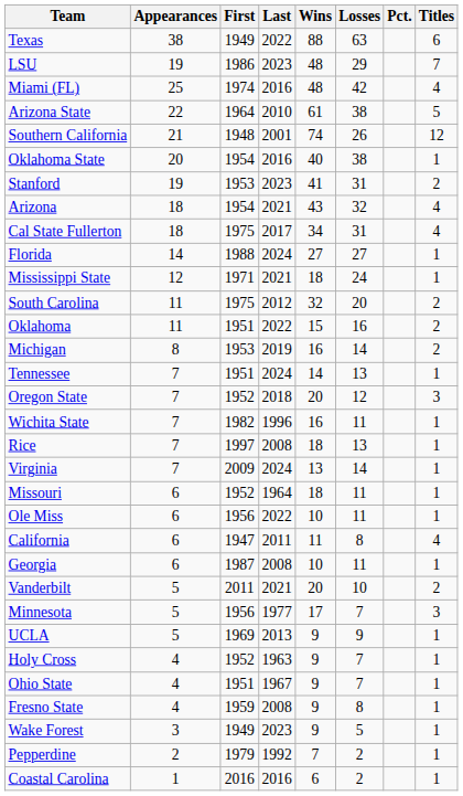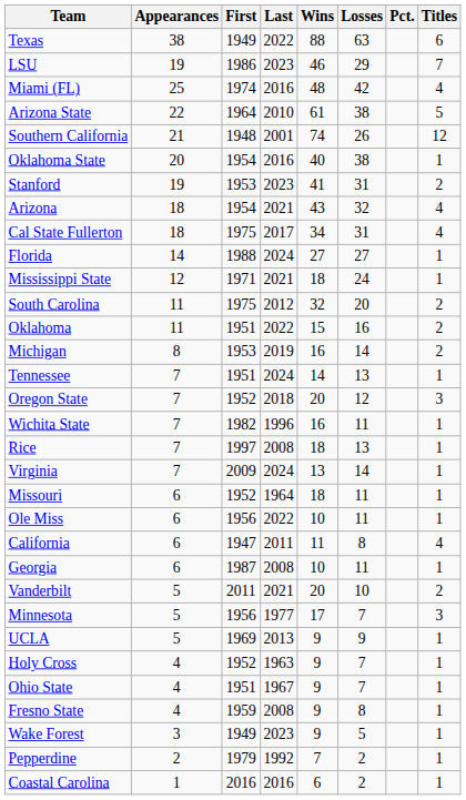 <table class="wikitable sortable" style="text-align:center;">
 <tr>
 <th>Team</th>
 <th>Appearances</th>
 <th>First</th>
 <th>Last</th>
 <th>Wins</th>
 <th>Losses</th>
 <th>Pct.</th>
 <th>Titles</th>
 </tr>
 <tr>
 <td style="text-align:left;"><a href='#'>Texas</a></td>
 <td>38</td>
 <td>1949</td>
 <td>2022</td>
 <td>88</td>
 <td>63</td>
 <td></td>
 <td>6</td>
 </tr>
 <tr>
 <td style="text-align:left;"><a href='#'>LSU</a></td>
 <td>19</td>
 <td>1986</td>
 <td>2023</td>
-<td>48</td>
+<td>46</td>
 <td>29</td>
 <td></td>
 <td>7</td>
 </tr>
 <tr>
 <td style="text-align:left;"><a href='#'>Miami (FL)</a></td>
 <td>25</td>
 <td>1974</td>
 <td>2016</td>
 <td>48</td>
 <td>42</td>
 <td></td>
 <td>4</td>
 </tr>
 <tr>
 <td style="text-align:left;"><a href='#'>Arizona State</a></td>
 <td>22</td>
 <td>1964</td>
 <td>2010</td>
 <td>61</td>
 <td>38</td>
 <td></td>
 <td>5</td>
 </tr>
 <tr>
 <td style="text-align:left;"><a href='#'>Southern California</a></td>
 <td>21</td>
 <td>1948</td>
 <td>2001</td>
 <td>74</td>
 <td>26</td>
 <td></td>
 <td>12</td>
 </tr>
 <tr>
 <td style="text-align:left;"><a href='#'>Oklahoma State</a></td>
 <td>20</td>
 <td>1954</td>
 <td>2016</td>
 <td>40</td>
 <td>38</td>
 <td></td>
 <td>1</td>
 </tr>
 <tr>
 <td style="text-align:left;"><a href='#'>Stanford</a></td>
 <td>19</td>
 <td>1953</td>
 <td>2023</td>
 <td>41</td>
 <td>31</td>
 <td></td>
 <td>2</td>
 </tr>
 <tr>
 <td style="text-align:left;"><a href='#'>Arizona</a></td>
 <td>18</td>
 <td>1954</td>
 <td>2021</td>
 <td>43</td>
 <td>32</td>
 <td></td>
 <td>4</td>
 </tr>
 <tr>
 <td style="text-align:left;"><a href='#'>Cal State Fullerton</a></td>
 <td>18</td>
 <td>1975</td>
 <td>2017</td>
 <td>34</td>
 <td>31</td>
 <td></td>
 <td>4</td>
 </tr>
 <tr>
 <td style="text-align:left;"><a href='#'>Florida</a></td>
 <td>14</td>
 <td>1988</td>
 <td>2024</td>
 <td>27</td>
 <td>27</td>
 <td></td>
 <td>1</td>
 </tr>
 <tr>
 <td style="text-align:left;"><a href='#'>Mississippi State</a></td>
 <td>12</td>
 <td>1971</td>
 <td>2021</td>
 <td>18</td>
 <td>24</td>
 <td></td>
 <td>1</td>
 </tr>
 <tr>
 <td style="text-align:left;"><a href='#'>South Carolina</a></td>
 <td>11</td>
 <td>1975</td>
 <td>2012</td>
 <td>32</td>
 <td>20</td>
 <td></td>
 <td>2</td>
 </tr>
 <tr>
 <td style="text-align:left;"><a href='#'>Oklahoma</a></td>
 <td>11</td>
 <td>1951</td>
 <td>2022</td>
 <td>15</td>
 <td>16</td>
 <td></td>
 <td>2</td>
 </tr>
 <tr>
 <td style="text-align:left;"><a href='#'>Michigan</a></td>
 <td>8</td>
 <td>1953</td>
 <td>2019</td>
 <td>16</td>
 <td>14</td>
 <td></td>
 <td>2</td>
 </tr>
 <tr>
 <td style="text-align:left;"><a href='#'>Tennessee</a></td>
 <td>7</td>
 <td>1951</td>
 <td>2024</td>
 <td>14</td>
 <td>13</td>
 <td></td>
 <td>1</td>
 </tr>
 <tr>
 <td style="text-align:left;"><a href='#'>Oregon State</a></td>
 <td>7</td>
 <td>1952</td>
 <td>2018</td>
 <td>20</td>
 <td>12</td>
 <td></td>
 <td>3</td>
 </tr>
 <tr>
 <td style="text-align:left;"><a href='#'>Wichita State</a></td>
 <td>7</td>
 <td>1982</td>
 <td>1996</td>
 <td>16</td>
 <td>11</td>
 <td></td>
 <td>1</td>
 </tr>
 <tr>
 <td style="text-align:left;"><a href='#'>Rice</a></td>
 <td>7</td>
 <td>1997</td>
 <td>2008</td>
 <td>18</td>
 <td>13</td>
 <td></td>
 <td>1</td>
 </tr>
 <tr>
 <td style="text-align:left;"><a href='#'>Virginia</a></td>
 <td>7</td>
 <td>2009</td>
 <td>2024</td>
 <td>13</td>
 <td>14</td>
 <td></td>
 <td>1</td>
 </tr>
 <tr>
 <td style="text-align:left;"><a href='#'>Missouri</a></td>
 <td>6</td>
 <td>1952</td>
 <td>1964</td>
 <td>18</td>
 <td>11</td>
 <td></td>
 <td>1</td>
 </tr>
 <tr>
 <td style="text-align:left;"><a href='#'>Ole Miss</a></td>
 <td>6</td>
 <td>1956</td>
 <td>2022</td>
 <td>10</td>
 <td>11</td>
 <td></td>
 <td>1</td>
 </tr>
 <tr>
 <td style="text-align:left;"><a href='#'>California</a></td>
 <td>6</td>
 <td>1947</td>
 <td>2011</td>
 <td>11</td>
 <td>8</td>
 <td></td>
 <td>4</td>
 </tr>
 <tr>
 <td style="text-align:left;"><a href='#'>Georgia</a></td>
 <td>6</td>
 <td>1987</td>
 <td>2008</td>
 <td>10</td>
 <td>11</td>
 <td></td>
 <td>1</td>
 </tr>
 <tr>
 <td style="text-align:left;"><a href='#'>Vanderbilt</a></td>
 <td>5</td>
 <td>2011</td>
 <td>2021</td>
 <td>20</td>
 <td>10</td>
 <td></td>
 <td>2</td>
 </tr>
 <tr>
 <td style="text-align:left;"><a href='#'>Minnesota</a></td>
 <td>5</td>
 <td>1956</td>
 <td>1977</td>
 <td>17</td>
 <td>7</td>
 <td></td>
 <td>3</td>
 </tr>
 <tr>
 <td style="text-align:left;"><a href='#'>UCLA</a></td>
 <td>5</td>
 <td>1969</td>
 <td>2013</td>
 <td>9</td>
 <td>9</td>
 <td></td>
 <td>1</td>
 </tr>
 <tr>
 <td style="text-align:left;"><a href='#'>Holy Cross</a></td>
 <td>4</td>
 <td>1952</td>
 <td>1963</td>
 <td>9</td>
 <td>7</td>
 <td></td>
 <td>1</td>
 </tr>
 <tr>
 <td style="text-align:left;"><a href='#'>Ohio State</a></td>
 <td>4</td>
 <td>1951</td>
 <td>1967</td>
 <td>9</td>
 <td>7</td>
 <td></td>
 <td>1</td>
 </tr>
 <tr>
 <td style="text-align:left;"><a href='#'>Fresno State</a></td>
 <td>4</td>
 <td>1959</td>
 <td>2008</td>
 <td>9</td>
 <td>8</td>
 <td></td>
 <td>1</td>
 </tr>
 <tr>
 <td style="text-align:left;"><a href='#'>Wake Forest</a></td>
 <td>3</td>
 <td>1949</td>
 <td>2023</td>
 <td>9</td>
 <td>5</td>
 <td></td>
 <td>1</td>
 </tr>
 <tr>
 <td style="text-align:left;"><a href='#'>Pepperdine</a></td>
 <td>2</td>
 <td>1979</td>
 <td>1992</td>
 <td>7</td>
 <td>2</td>
 <td></td>
 <td>1</td>
 </tr>
 <tr>
 <td style="text-align:left;"><a href='#'>Coastal Carolina</a></td>
 <td>1</td>
 <td>2016</td>
 <td>2016</td>
 <td>6</td>
 <td>2</td>
 <td></td>
 <td>1</td>
 </tr>
 </table>
